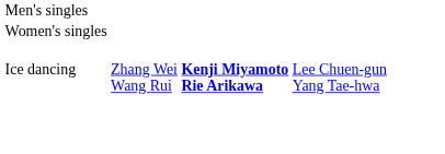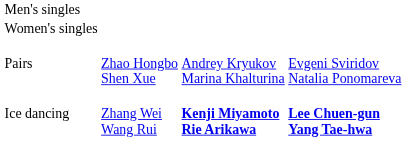 <table>
 <tr>
 <td>Men's singles<br></td>
 <td></td>
 <td></td>
 <td></td>
 </tr>
 <tr>
 <td>Women's singles<br></td>
 <td></td>
 <td></td>
 <td></td>
 </tr>
 <tr>
+<td>Pairs<br></td>
+<td><br><a href='#'>Zhao Hongbo</a><br><a href='#'>Shen Xue</a></td>
+<td><br><a href='#'>Andrey Kryukov</a><br><a href='#'>Marina Khalturina</a></td>
+<td><br><a href='#'>Evgeni Sviridov</a><br><a href='#'>Natalia Ponomareva</a></td>
+</tr>
+<tr>
 <td>Ice dancing<br></td>
 <td><br><a href='#'>Zhang Wei</a><br><a href='#'>Wang Rui</a></td>
 <td><strong><br><a href='#'>Kenji Miyamoto</a><br><a href='#'>Rie Arikawa</a></strong></td>
-<td><br><a href='#'>Lee Chuen-gun</a><br><a href='#'>Yang Tae-hwa</a></td>
+<td><strong><br><a href='#'>Lee Chuen-gun</a><br><a href='#'>Yang Tae-hwa</a></strong></td>
 </tr>
 </table>
